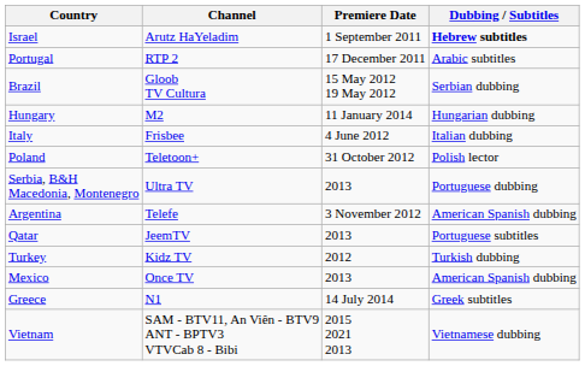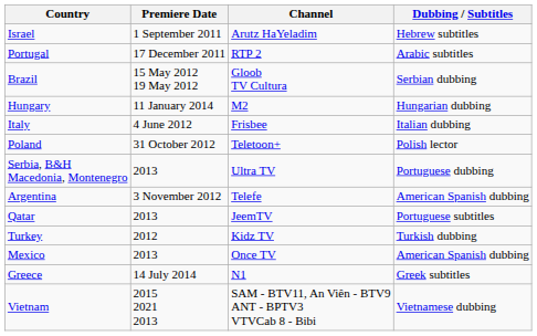 <table class="wikitable" style="font-size: 100%">
 <tr>
 <th>Country</th>
+<th>Premiere Date</th>
 <th>Channel</th>
-<th>Premiere Date</th>
 <th><a href='#'>Dubbing</a> / <a href='#'>Subtitles</a></th>
 </tr>
 <tr>
 <td> <a href='#'>Israel</a></td>
+<td>1 September 2011</td>
 <td><a href='#'>Arutz HaYeladim</a></td>
-<td>1 September 2011</td>
-<td><strong><a href='#'>Hebrew</a> subtitles</strong></td>
+<td><a href='#'>Hebrew</a> subtitles</td>
 </tr>
 <tr>
 <td> <a href='#'>Portugal</a></td>
+<td>17 December 2011</td>
 <td><a href='#'>RTP 2</a></td>
-<td>17 December 2011</td>
 <td><a href='#'>Arabic</a> subtitles</td>
 </tr>
 <tr>
 <td> <a href='#'>Brazil</a></td>
+<td>15 May 2012<br>19 May 2012</td>
 <td><a href='#'>Gloob</a><br><a href='#'>TV Cultura</a></td>
-<td>15 May 2012<br>19 May 2012</td>
 <td><a href='#'>Serbian</a> dubbing</td>
 </tr>
 <tr>
 <td> <a href='#'>Hungary</a></td>
+<td>11 January 2014</td>
 <td><a href='#'>M2</a></td>
-<td>11 January 2014</td>
 <td><a href='#'>Hungarian</a> dubbing</td>
 </tr>
 <tr>
 <td> <a href='#'>Italy</a></td>
+<td>4 June 2012</td>
 <td><a href='#'>Frisbee</a></td>
-<td>4 June 2012</td>
 <td><a href='#'>Italian</a> dubbing</td>
 </tr>
 <tr>
 <td> <a href='#'>Poland</a></td>
+<td>31 October 2012</td>
 <td><a href='#'>Teletoon+</a></td>
-<td>31 October 2012</td>
 <td><a href='#'>Polish</a> lector</td>
 </tr>
 <tr>
 <td> <a href='#'>Serbia</a>,  <a href='#'>B&H</a><br> <a href='#'>Macedonia</a>,  <a href='#'>Montenegro</a></td>
+<td>2013</td>
 <td><a href='#'>Ultra TV</a></td>
-<td>2013</td>
 <td><a href='#'>Portuguese</a> dubbing</td>
 </tr>
 <tr>
 <td> <a href='#'>Argentina</a></td>
+<td>3 November 2012</td>
 <td><a href='#'>Telefe</a></td>
-<td>3 November 2012</td>
 <td><a href='#'>American Spanish</a> dubbing</td>
 </tr>
 <tr>
 <td> <a href='#'>Qatar</a></td>
+<td>2013</td>
 <td><a href='#'>JeemTV</a></td>
-<td>2013</td>
 <td><a href='#'>Portuguese</a> subtitles</td>
 </tr>
 <tr>
 <td> <a href='#'>Turkey</a></td>
+<td>2012</td>
 <td><a href='#'>Kidz TV</a></td>
-<td>2012</td>
 <td><a href='#'>Turkish</a> dubbing</td>
 </tr>
 <tr>
 <td> <a href='#'>Mexico</a></td>
+<td>2013</td>
 <td><a href='#'>Once TV</a></td>
-<td>2013</td>
 <td><a href='#'>American Spanish</a> dubbing</td>
 </tr>
 <tr>
 <td> <a href='#'>Greece</a></td>
+<td>14 July 2014</td>
 <td><a href='#'>N1</a></td>
-<td>14 July 2014</td>
 <td><a href='#'>Greek</a> subtitles</td>
 </tr>
 <tr>
 <td> <a href='#'>Vietnam</a></td>
+<td>2015<br>2021<br>2013</td>
 <td>SAM - BTV11, An Viên - BTV9<br>ANT - BPTV3<br>VTVCab 8 - Bibi</td>
-<td>2015<br>2021<br>2013</td>
 <td><a href='#'>Vietnamese</a> dubbing</td>
 </tr>
 </table>
